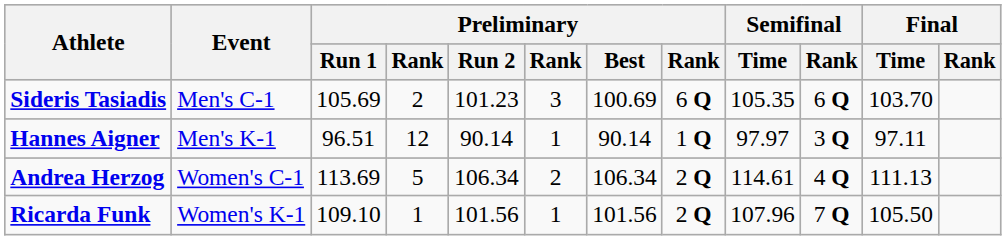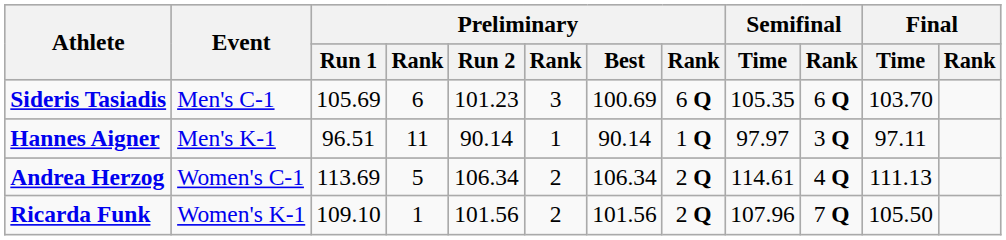 <table class="wikitable" style="font-size:90%">
 <tr>
 <th rowspan=2>Athlete</th>
 <th rowspan=2>Event</th>
 <th colspan=6>Preliminary</th>
 <th colspan=2>Semifinal</th>
 <th colspan=2>Final</th>
 </tr>
 <tr style="font-size:95%">
 <th>Run 1</th>
 <th>Rank</th>
 <th>Run 2</th>
 <th>Rank</th>
 <th>Best</th>
 <th>Rank</th>
 <th>Time</th>
 <th>Rank</th>
 <th>Time</th>
 <th>Rank</th>
 </tr>
 <tr align=center>
 <td align=left><strong><a href='#'>Sideris Tasiadis</a></strong></td>
 <td align=left><a href='#'>Men's C-1</a></td>
 <td>105.69</td>
-<td>2</td>
+<td>6</td>
 <td>101.23</td>
 <td>3</td>
 <td>100.69</td>
 <td>6 <strong>Q</strong></td>
 <td>105.35</td>
 <td>6 <strong>Q</strong></td>
 <td>103.70</td>
 <td></td>
 </tr>
 <tr align=center>
 <td align=left><strong><a href='#'>Hannes Aigner</a></strong></td>
 <td align=left><a href='#'>Men's K-1</a></td>
 <td>96.51</td>
-<td>12</td>
+<td>11</td>
 <td>90.14</td>
 <td>1</td>
 <td>90.14</td>
 <td>1 <strong>Q</strong></td>
 <td>97.97</td>
 <td>3 <strong>Q</strong></td>
 <td>97.11</td>
 <td></td>
 </tr>
 <tr align=center>
 <td align=left><strong><a href='#'>Andrea Herzog</a></strong></td>
 <td align=left><a href='#'>Women's C-1</a></td>
 <td>113.69</td>
 <td>5</td>
 <td>106.34</td>
 <td>2</td>
 <td>106.34</td>
 <td>2 <strong>Q</strong></td>
 <td>114.61</td>
 <td>4 <strong>Q</strong></td>
 <td>111.13</td>
 <td></td>
 </tr>
 <tr align=center>
 <td align=left><strong><a href='#'>Ricarda Funk</a></strong></td>
 <td align=left><a href='#'>Women's K-1</a></td>
 <td>109.10</td>
 <td>1</td>
 <td>101.56</td>
-<td>1</td>
+<td>2</td>
 <td>101.56</td>
 <td>2 <strong>Q</strong></td>
 <td>107.96</td>
 <td>7 <strong>Q</strong></td>
 <td>105.50</td>
 <td></td>
 </tr>
 </table>
